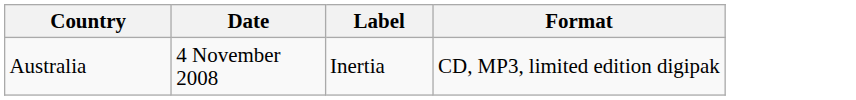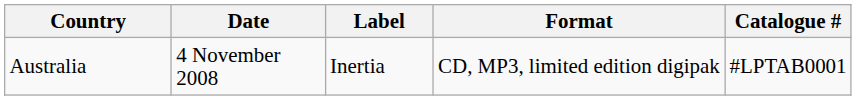 <table class="wikitable">
 <tr>
 <th style="width:120px;">Country</th>
 <th style="width:110px;">Date</th>
 <th style="width:75px;">Label</th>
 <th>Format</th>
+<th>Catalogue #</th>
 </tr>
 <tr>
 <td>Australia</td>
 <td>4 November 2008</td>
 <td>Inertia</td>
 <td>CD, MP3, limited edition digipak</td>
+<td>#LPTAB0001</td>
 </tr>
 </table>
